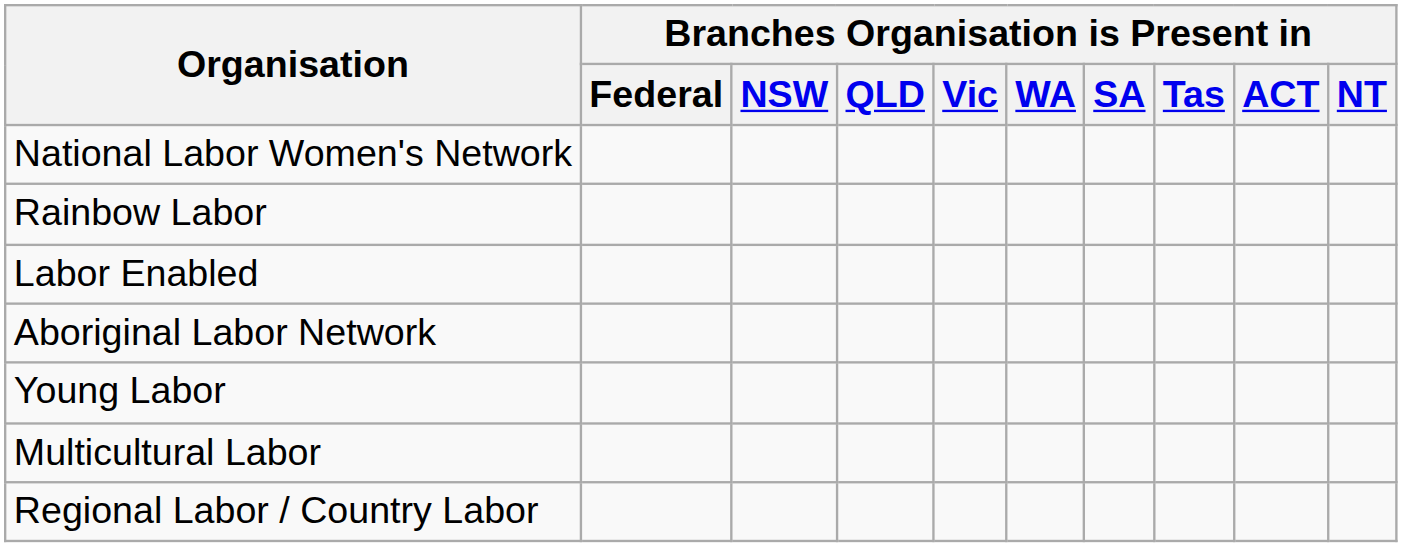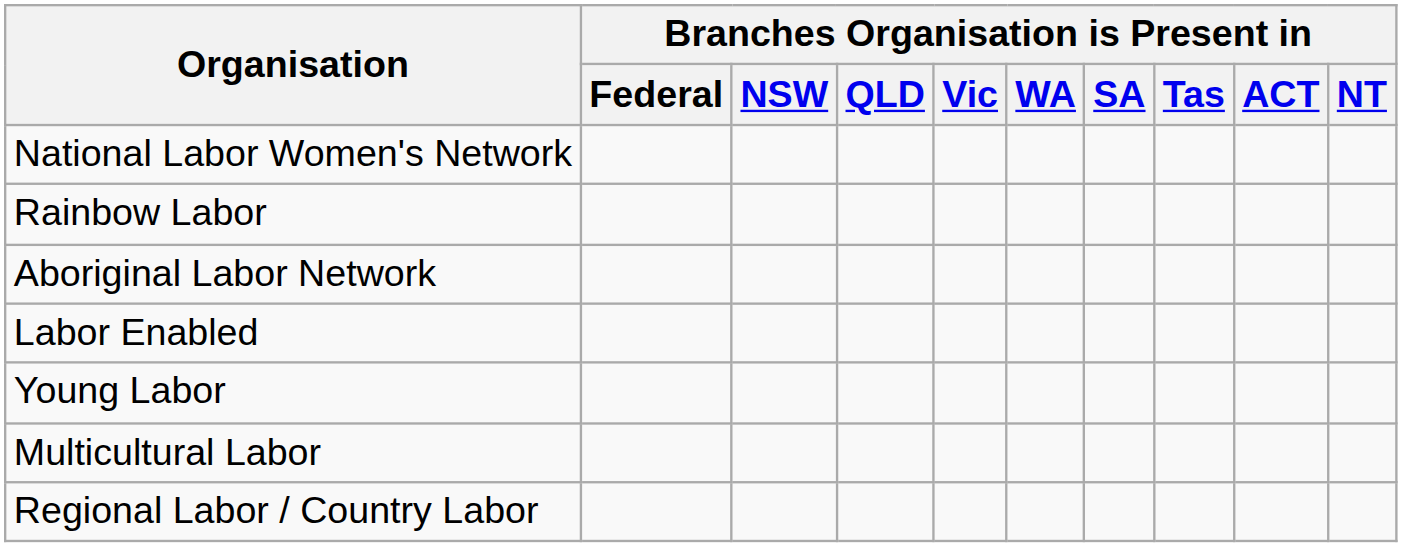 <table class=wikitable>
 <tr>
 <th colspan=1 rowspan=2>Organisation</th>
 <th colspan=9>Branches Organisation is Present in</th>
 </tr>
 <tr>
 <th colspan=1>Federal</th>
 <th colspan=1><a href='#'>NSW</a></th>
 <th colspan=1><a href='#'>QLD</a></th>
 <th colspan=1><a href='#'>Vic</a></th>
 <th colspan=1><a href='#'>WA</a></th>
 <th colspan=1><a href='#'>SA</a></th>
 <th colspan=1><a href='#'>Tas</a></th>
 <th colspan=1><a href='#'>ACT</a></th>
 <th colspan=1><a href='#'>NT</a></th>
 </tr>
 <tr>
 <td>National Labor Women's Network</td>
 <td></td>
 <td></td>
 <td></td>
 <td></td>
 <td></td>
 <td></td>
 <td></td>
 <td></td>
 <td></td>
 </tr>
 <tr>
 <td>Rainbow Labor</td>
 <td></td>
 <td></td>
 <td></td>
 <td></td>
 <td></td>
 <td></td>
 <td></td>
 <td></td>
 <td></td>
 </tr>
 <tr>
-<td>Labor Enabled</td>
+<td>Aboriginal Labor Network</td>
 <td></td>
 <td></td>
 <td></td>
 <td></td>
 <td></td>
 <td></td>
 <td></td>
 <td></td>
 <td></td>
 </tr>
 <tr>
-<td>Aboriginal Labor Network</td>
+<td>Labor Enabled</td>
 <td></td>
 <td></td>
 <td></td>
 <td></td>
 <td></td>
 <td></td>
 <td></td>
 <td></td>
 <td></td>
 </tr>
 <tr>
 <td>Young Labor</td>
 <td></td>
 <td></td>
 <td></td>
 <td></td>
 <td></td>
 <td></td>
 <td></td>
 <td></td>
 <td></td>
 </tr>
 <tr>
 <td>Multicultural Labor</td>
 <td></td>
 <td></td>
 <td></td>
 <td></td>
 <td></td>
 <td></td>
 <td></td>
 <td></td>
 <td></td>
 </tr>
 <tr>
 <td>Regional Labor / Country Labor</td>
 <td></td>
 <td></td>
 <td></td>
 <td></td>
 <td></td>
 <td></td>
 <td></td>
 <td></td>
 <td></td>
 </tr>
 </table>
